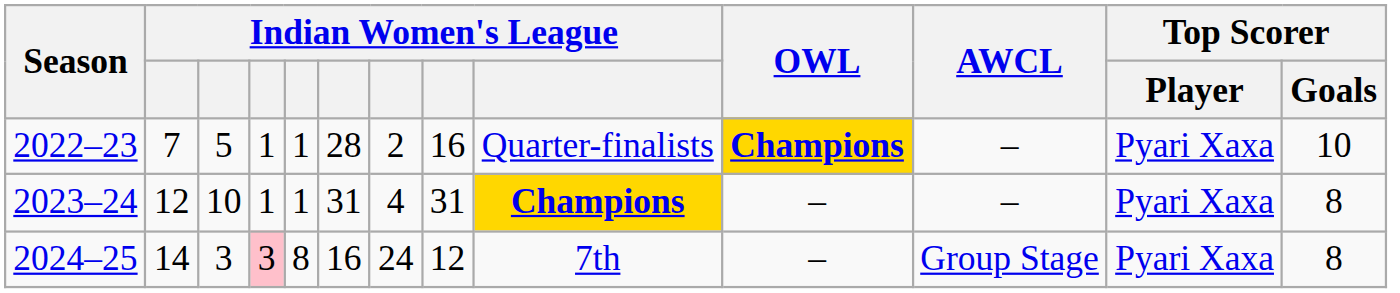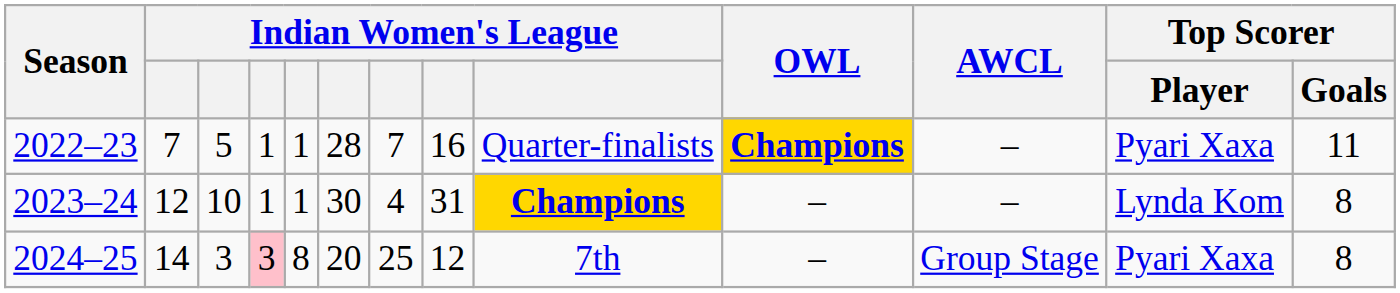 <table class="wikitable sortable" style="text-align: center">
 <tr>
 <th scope="col" rowspan="2">Season</th>
 <th colspan=8 class="unsortable"><a href='#'>Indian Women's League</a></th>
 <th scope="col" rowspan=2 class="unsortable"><a href='#'>OWL</a></th>
 <th scope="col" rowspan=2 class="unsortable"><a href='#'>AWCL</a></th>
 <th scope="col" colspan=2 class="unsortable">Top Scorer</th>
 </tr>
 <tr>
 <th></th>
 <th></th>
 <th></th>
 <th></th>
 <th></th>
 <th></th>
 <th></th>
 <th></th>
 <th class="unsortable">Player</th>
 <th class="unsortable">Goals</th>
 </tr>
 <tr>
 <td><a href='#'>2022–23</a></td>
 <td>7</td>
 <td>5</td>
 <td>1</td>
 <td>1</td>
 <td>28</td>
-<td>2</td>
+<td>7</td>
 <td>16</td>
 <td><a href='#'>Quarter-finalists</a></td>
 <td style="background:gold;"><strong><a href='#'>Champions</a></strong></td>
 <td>–</td>
 <td align=left> <a href='#'>Pyari Xaxa</a></td>
-<td>10</td>
+<td>11</td>
 </tr>
 <tr>
 <td><a href='#'>2023–24</a></td>
 <td>12</td>
 <td>10</td>
 <td>1</td>
 <td>1</td>
-<td>31</td>
+<td>30</td>
 <td>4</td>
 <td>31</td>
 <td bgcolor="gold"><strong><a href='#'>Champions</a></strong></td>
 <td>–</td>
 <td>–</td>
-<td align=left> <a href='#'>Pyari Xaxa</a></td>
+<td align=left> <a href='#'>Lynda Kom</a></td>
 <td>8</td>
 </tr>
 <tr>
 <td><a href='#'>2024–25</a></td>
 <td>14</td>
 <td>3</td>
 <td style="background: pink;">3</td>
 <td>8</td>
-<td>16</td>
-<td>24</td>
+<td>20</td>
+<td>25</td>
 <td>12</td>
 <td><a href='#'>7th</a></td>
 <td>–</td>
 <td><a href='#'>Group Stage</a></td>
 <td align=left> <a href='#'>Pyari Xaxa</a></td>
 <td>8</td>
 </tr>
 </table>
